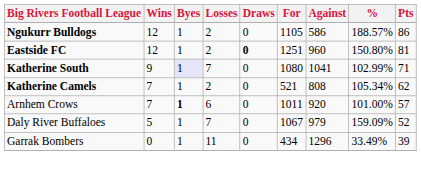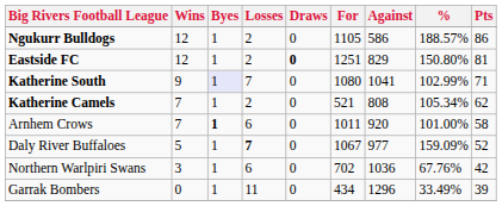 <table class="wikitable">
 <tr>
 <th style="color:crimson">Big Rivers Football League</th>
 <th style="color:crimson">Wins</th>
 <th style="color:crimson">Byes</th>
 <th style="color:crimson">Losses</th>
 <th style="color:crimson">Draws</th>
 <th style="color:crimson">For</th>
 <th style="color:crimson">Against</th>
 <th style="color:crimson">%</th>
 <th style="color:crimson">Pts</th>
 </tr>
 <tr>
 </tr>
 <tr>
 </tr>
 <tr>
 <td><strong>	Ngukurr Bulldogs    </strong></td>
 <td>12</td>
 <td>1</td>
 <td>2</td>
 <td>0</td>
 <td>1105</td>
 <td>586</td>
 <td>188.57%</td>
 <td>86</td>
 </tr>
 <tr>
 <td><strong>	Eastside FC 	</strong></td>
 <td>12</td>
 <td>1</td>
 <td>2</td>
 <td><strong>0</strong></td>
 <td>1251</td>
-<td>960</td>
+<td>829</td>
 <td>150.80%</td>
 <td>81</td>
 </tr>
 <tr>
 <td><strong>	Katherine South    </strong></td>
 <td>9</td>
 <td style="background: lavender;">1</td>
 <td>7</td>
 <td>0</td>
 <td>1080</td>
 <td>1041</td>
 <td>102.99%</td>
 <td>71</td>
 </tr>
 <tr>
 <td><strong>	Katherine Camels   </strong></td>
 <td>7</td>
 <td>1</td>
 <td>2</td>
 <td>0</td>
 <td>521</td>
 <td>808</td>
 <td>105.34%</td>
 <td>62</td>
 </tr>
 <tr>
 <td>Arnhem Crows</td>
 <td>7</td>
 <td><strong>1</strong></td>
 <td>6</td>
 <td>0</td>
 <td>1011</td>
 <td>920</td>
 <td>101.00%</td>
-<td>57</td>
+<td>58</td>
 </tr>
 <tr>
 <td>Daly River Buffaloes</td>
 <td>5</td>
 <td>1</td>
-<td>7</td>
+<td><strong>7</strong></td>
 <td>0</td>
 <td>1067</td>
-<td>979</td>
+<td>977</td>
 <td>159.09%</td>
 <td>52</td>
+</tr>
+<tr>
+<td>Northern Warlpiri Swans</td>
+<td>3</td>
+<td>1</td>
+<td>6</td>
+<td>0</td>
+<td>702</td>
+<td>1036</td>
+<td>67.76%</td>
+<td>42</td>
 </tr>
 <tr>
 <td>Garrak Bombers</td>
 <td>0</td>
 <td>1</td>
 <td>11</td>
 <td>0</td>
 <td>434</td>
 <td>1296</td>
 <td>33.49%</td>
 <td>39</td>
 </tr>
 <tr>
 </tr>
 </table>
